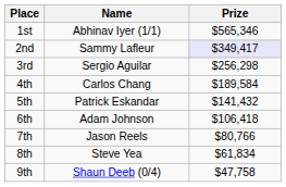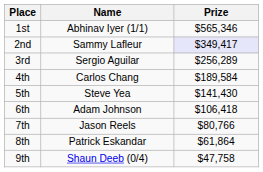 <table class="wikitable">
 <tr>
 <th width="50">Place</th>
 <th width="200">Name</th>
 <th width="125">Prize</th>
 </tr>
 <tr>
 <td align = "center">1st</td>
 <td align = "center">Abhinav Iyer (1/1)</td>
 <td align = "center">$565,346</td>
 </tr>
 <tr>
 <td align = "center">2nd</td>
 <td align = "center">Sammy Lafleur</td>
 <td align = "center" style="background: lavender;">$349,417</td>
 </tr>
 <tr>
 <td align = "center">3rd</td>
 <td align = "center">Sergio Aguilar</td>
-<td align = "center">$256,298</td>
+<td align = "center">$256,289</td>
 </tr>
 <tr>
 <td align = "center">4th</td>
 <td align = "center">Carlos Chang</td>
 <td align = "center">$189,584</td>
 </tr>
 <tr>
 <td align = "center">5th</td>
-<td align = "center">Patrick Eskandar</td>
-<td align = "center">$141,432</td>
+<td align = "center">Steve Yea</td>
+<td align = "center">$141,430</td>
 </tr>
 <tr>
 <td align = "center">6th</td>
 <td align = "center">Adam Johnson</td>
 <td align = "center">$106,418</td>
 </tr>
 <tr>
 <td align = "center">7th</td>
 <td align = "center">Jason Reels</td>
 <td align = "center">$80,766</td>
 </tr>
 <tr>
 <td align = "center">8th</td>
-<td align = "center">Steve Yea</td>
-<td align = "center">$61,834</td>
+<td align = "center">Patrick Eskandar</td>
+<td align = "center">$61,864</td>
 </tr>
 <tr>
 <td align = "center">9th</td>
 <td align = "center"><a href='#'>Shaun Deeb</a> (0/4)</td>
 <td align = "center">$47,758</td>
 </tr>
 </table>
